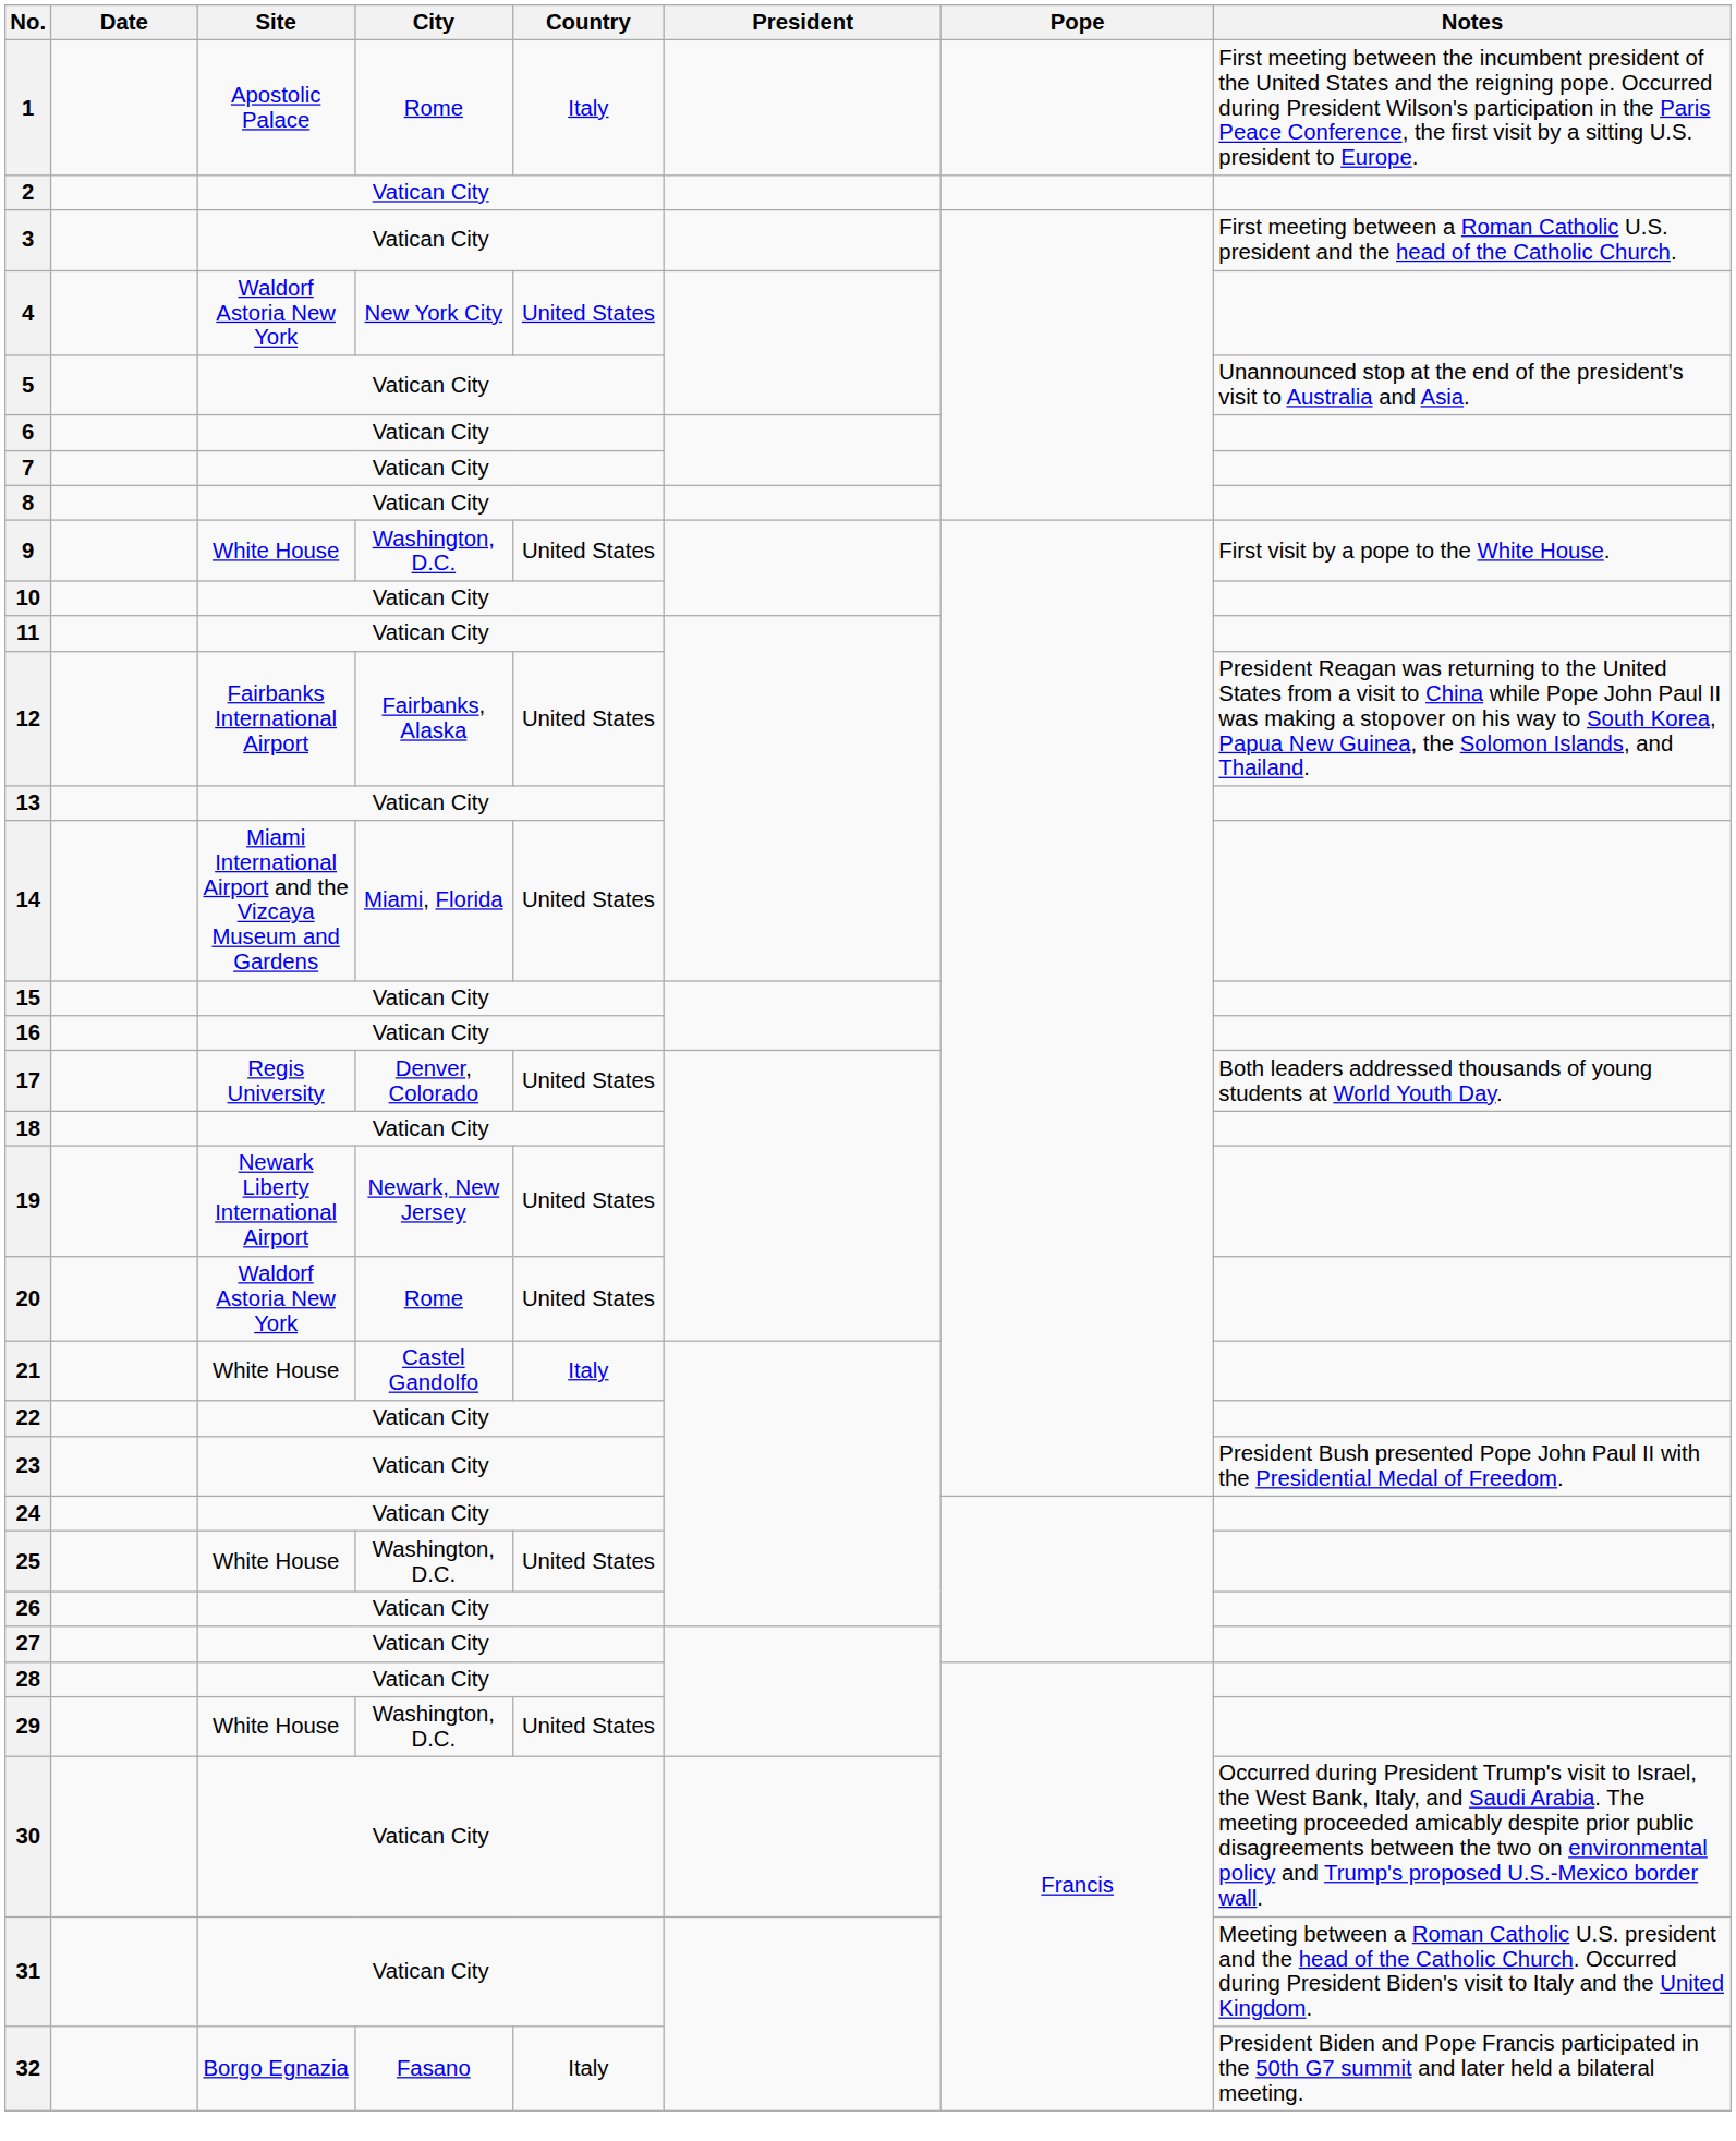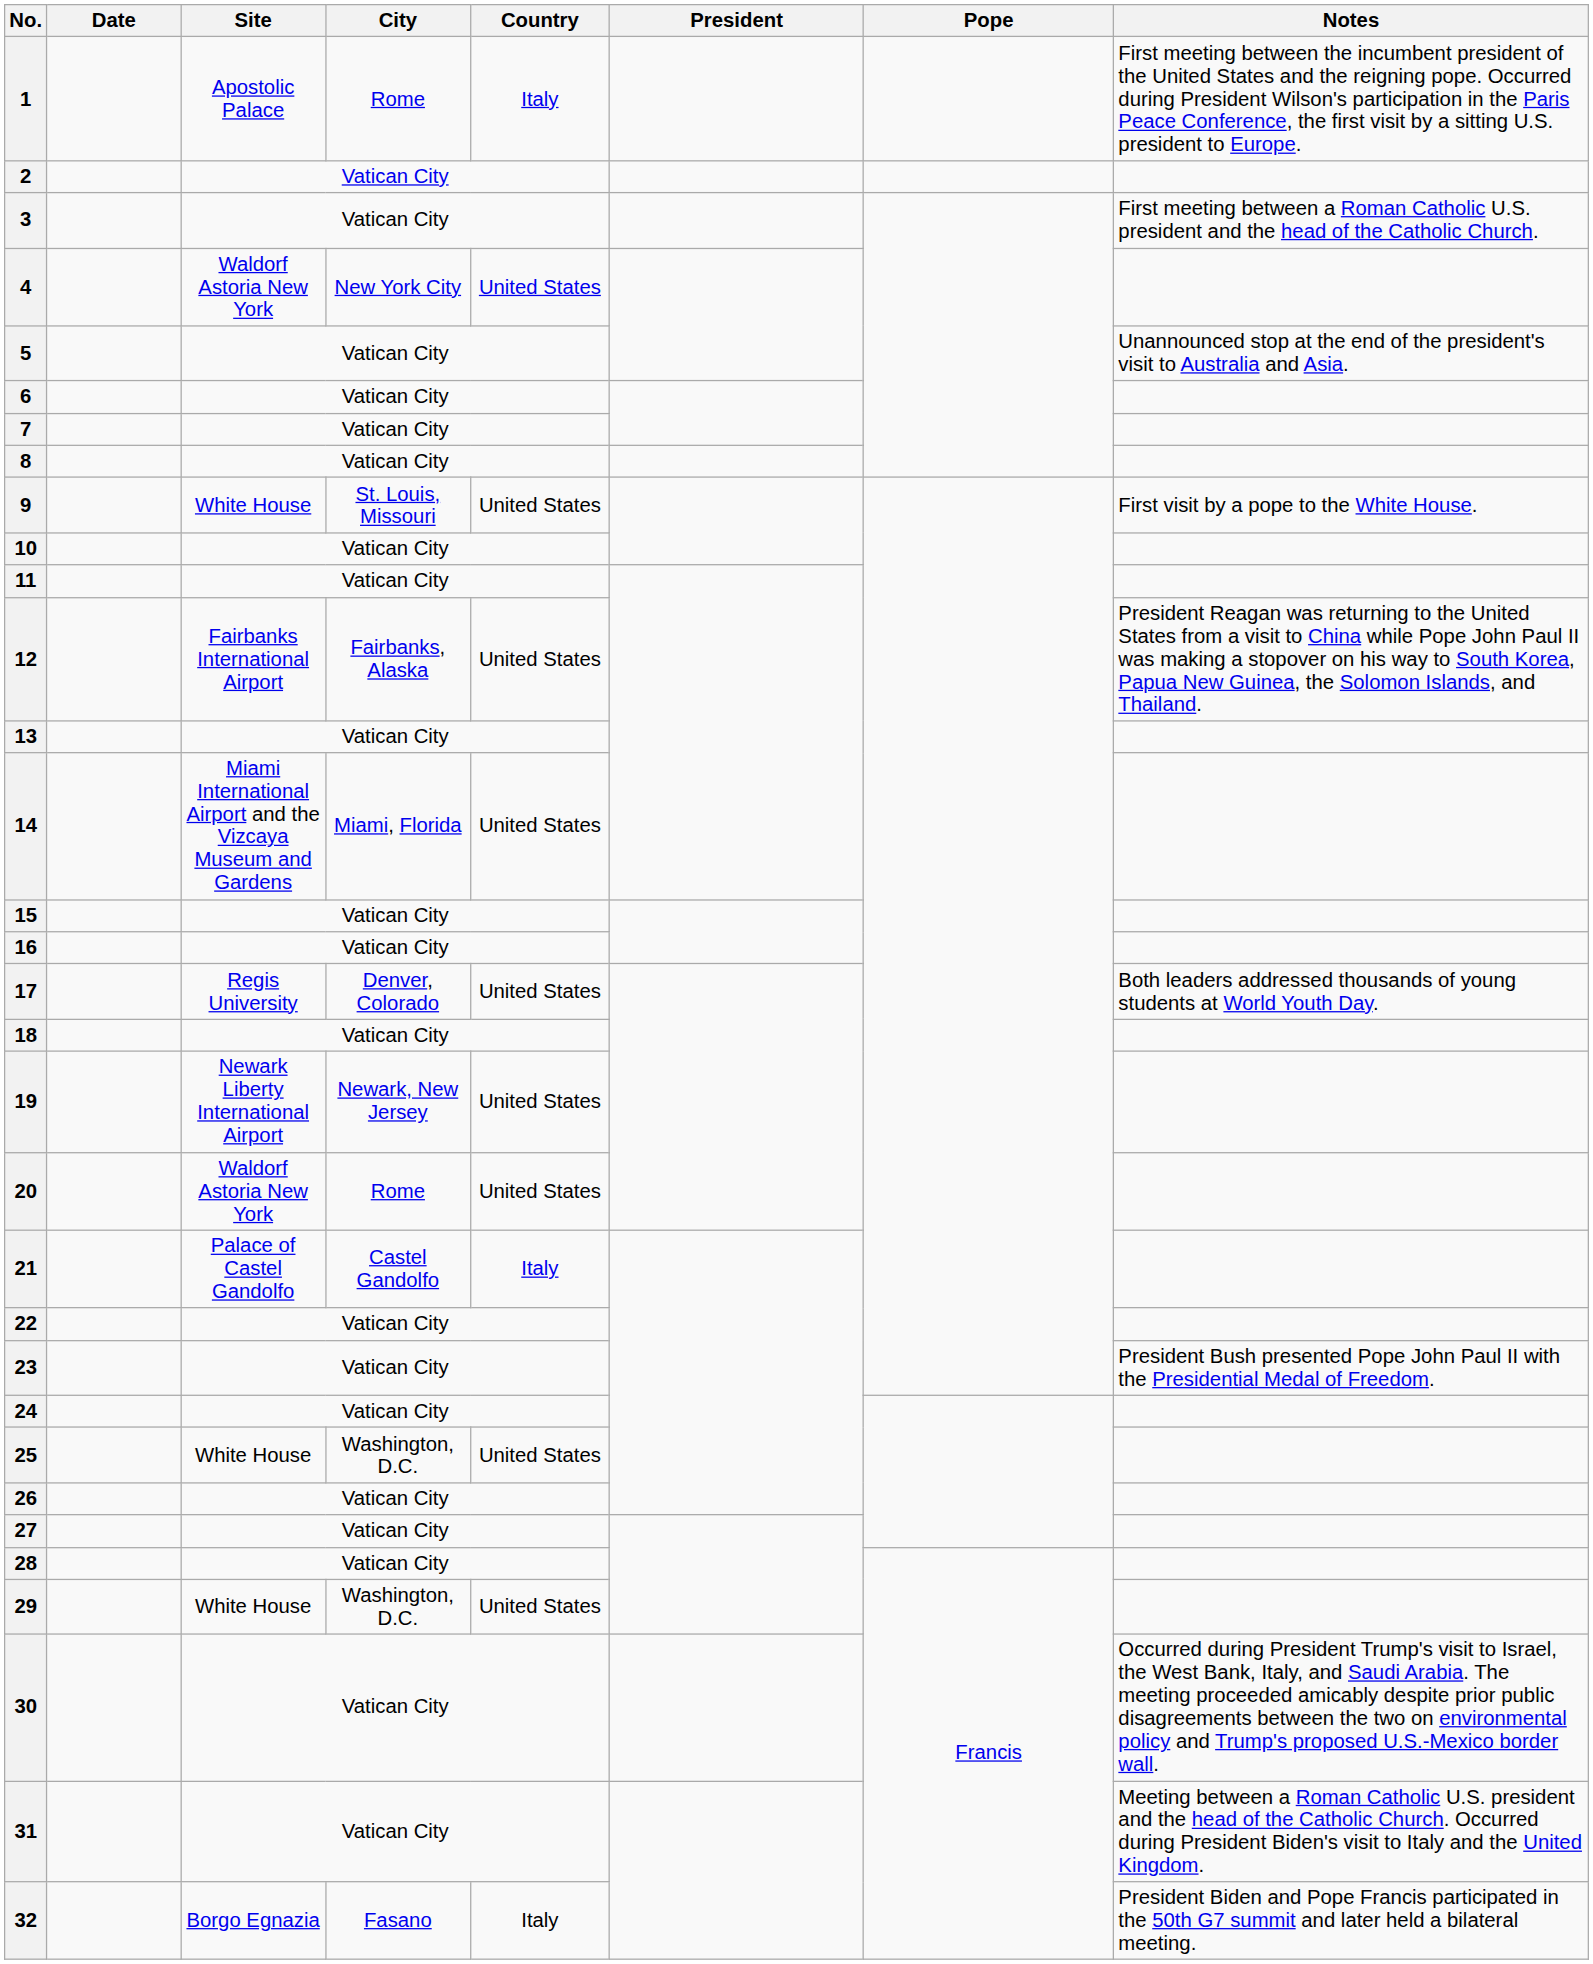 <table class="wikitable sortable">
 <tr>
 <th class=unsortable>No.</th>
 <th width=110>Date</th>
 <th width=110>Site</th>
 <th width=110>City</th>
 <th width=110>Country</th>
 <th width=215>President</th>
 <th width=215>Pope</th>
 <th width=415>Notes</th>
 </tr>
 <tr>
 <th>1</th>
 <td></td>
 <td align="center"><a href='#'>Apostolic Palace</a></td>
 <td align="center"><a href='#'>Rome</a></td>
 <td align="center"><a href='#'>Italy</a></td>
 <td align="center"></td>
 <td align="center"></td>
 <td>First meeting between the incumbent president of the United States and the reigning pope. Occurred during President Wilson's participation in the <a href='#'>Paris Peace Conference</a>, the first visit by a sitting U.S. president to <a href='#'>Europe</a>.</td>
 </tr>
 <tr>
 <th>2</th>
 <td></td>
 <td align="center" colspan="3"><a href='#'>Vatican City</a></td>
 <td align="center"></td>
 <td align="center"></td>
 <td></td>
 </tr>
 <tr>
 <th>3</th>
 <td></td>
 <td align="center" colspan="3">Vatican City</td>
 <td align="center"></td>
 <td rowspan="6" align="center"></td>
 <td>First meeting between a <a href='#'>Roman Catholic</a> U.S. president and the <a href='#'>head of the Catholic Church</a>.</td>
 </tr>
 <tr>
 <th>4</th>
 <td></td>
 <td align="center"><a href='#'>Waldorf Astoria New York</a></td>
 <td align="center"><a href='#'>New York City</a></td>
 <td align="center"><a href='#'>United States</a></td>
 <td rowspan="2" align="center"></td>
 <td></td>
 </tr>
 <tr>
 <th>5</th>
 <td></td>
 <td align="center" colspan="3">Vatican City</td>
 <td>Unannounced stop at the end of the president's visit to <a href='#'>Australia</a> and <a href='#'>Asia</a>.</td>
 </tr>
 <tr>
 <th>6</th>
 <td></td>
 <td align="center" colspan="3">Vatican City</td>
 <td rowspan="2" align="center"></td>
 <td></td>
 </tr>
 <tr>
 <th>7</th>
 <td></td>
 <td align="center" colspan="3">Vatican City</td>
 <td></td>
 </tr>
 <tr>
 <th>8</th>
 <td></td>
 <td align="center" colspan="3">Vatican City</td>
 <td align="center"></td>
 <td></td>
 </tr>
 <tr>
 <th>9</th>
 <td></td>
 <td align="center"><a href='#'>White House</a></td>
-<td align="center"><a href='#'>Washington, D.C.</a></td>
+<td align="center"><a href='#'>St. Louis, Missouri</a></td>
 <td align="center">United States</td>
 <td rowspan="2" align="center"></td>
 <td rowspan="15" align="center"></td>
 <td>First visit by a pope to the <a href='#'>White House</a>.</td>
 </tr>
 <tr>
 <th>10</th>
 <td></td>
 <td align="center" colspan="3">Vatican City</td>
 <td></td>
 </tr>
 <tr>
 <th>11</th>
 <td></td>
 <td align="center" colspan="3">Vatican City</td>
 <td rowspan="4" align="center"></td>
 <td></td>
 </tr>
 <tr>
 <th>12</th>
 <td></td>
 <td align="center"><a href='#'>Fairbanks International Airport</a></td>
 <td align="center"><a href='#'>Fairbanks</a>, <a href='#'>Alaska</a></td>
 <td align="center">United States</td>
 <td>President Reagan was returning to the United States from a visit to <a href='#'>China</a> while Pope John Paul II was making a stopover on his way to <a href='#'>South Korea</a>, <a href='#'>Papua New Guinea</a>, the <a href='#'>Solomon Islands</a>, and <a href='#'>Thailand</a>.</td>
 </tr>
 <tr>
 <th>13</th>
 <td></td>
 <td align="center" colspan="3">Vatican City</td>
 <td></td>
 </tr>
 <tr>
 <th>14</th>
 <td></td>
 <td align="center"><a href='#'>Miami International Airport</a> and the <a href='#'>Vizcaya Museum and Gardens</a></td>
 <td align="center"><a href='#'>Miami</a>, <a href='#'>Florida</a></td>
 <td align="center">United States</td>
 <td></td>
 </tr>
 <tr>
 <th>15</th>
 <td></td>
 <td align="center" colspan="3">Vatican City</td>
 <td rowspan="2" align="center"></td>
 <td></td>
 </tr>
 <tr>
 <th>16</th>
 <td></td>
 <td align="center" colspan="3">Vatican City</td>
 <td></td>
 </tr>
 <tr>
 <th>17</th>
 <td></td>
 <td align="center"><a href='#'>Regis University</a></td>
 <td align="center"><a href='#'>Denver</a>, <a href='#'>Colorado</a></td>
 <td align="center">United States</td>
 <td rowspan="4" align="center"></td>
 <td>Both leaders addressed thousands of young students at <a href='#'>World Youth Day</a>.</td>
 </tr>
 <tr>
 <th>18</th>
 <td></td>
 <td align="center" colspan="3">Vatican City</td>
 <td></td>
 </tr>
 <tr>
 <th>19</th>
 <td></td>
 <td align="center"><a href='#'>Newark Liberty International Airport</a></td>
 <td align="center"><a href='#'>Newark, New Jersey</a></td>
 <td align="center">United States</td>
 <td></td>
 </tr>
 <tr>
 <th>20</th>
 <td></td>
 <td align="center"><a href='#'>Waldorf Astoria New York</a></td>
 <td align="center"><a href='#'>Rome</a></td>
 <td align="center">United States</td>
 <td></td>
 </tr>
 <tr>
 <th>21</th>
 <td></td>
-<td align="center">White House</td>
+<td align="center"><a href='#'>Palace of Castel Gandolfo</a></td>
 <td align="center"><a href='#'>Castel Gandolfo</a></td>
 <td align="center"><a href='#'>Italy</a></td>
 <td rowspan="6" align="center"></td>
 <td></td>
 </tr>
 <tr>
 <th>22</th>
 <td></td>
 <td align="center" colspan="3">Vatican City</td>
 <td></td>
 </tr>
 <tr>
 <th>23</th>
 <td></td>
 <td align="center" colspan="3">Vatican City</td>
 <td>President Bush presented Pope John Paul II with the <a href='#'>Presidential Medal of Freedom</a>.</td>
 </tr>
 <tr>
 <th>24</th>
 <td></td>
 <td align="center" colspan="3">Vatican City</td>
 <td rowspan="4" align="center"></td>
 <td></td>
 </tr>
 <tr>
 <th>25</th>
 <td></td>
 <td align="center">White House</td>
 <td align="center">Washington, D.C.</td>
 <td align="center">United States</td>
 <td></td>
 </tr>
 <tr>
 <th>26</th>
 <td></td>
 <td align="center" colspan="3">Vatican City</td>
 <td></td>
 </tr>
 <tr>
 <th>27</th>
 <td></td>
 <td align="center" colspan="3">Vatican City</td>
 <td rowspan="3" align="center"></td>
 <td></td>
 </tr>
 <tr>
 <th>28</th>
 <td></td>
 <td align="center" colspan="3">Vatican City</td>
 <td rowspan="5" align="center"><a href='#'>Francis</a></td>
 <td></td>
 </tr>
 <tr>
 <th>29</th>
 <td></td>
 <td align="center">White House</td>
 <td align="center">Washington, D.C.</td>
 <td align="center">United States</td>
 <td></td>
 </tr>
 <tr>
 <th>30</th>
 <td></td>
 <td align="center" colspan="3">Vatican City</td>
 <td align="center"></td>
 <td>Occurred during President Trump's visit to Israel, the West Bank, Italy, and <a href='#'>Saudi Arabia</a>. The meeting proceeded amicably despite prior public disagreements between the two on <a href='#'>environmental policy</a> and <a href='#'>Trump's proposed U.S.-Mexico border wall</a>.</td>
 </tr>
 <tr>
 <th>31</th>
 <td></td>
 <td align="center" colspan="3">Vatican City</td>
 <td rowspan="2" align="center"></td>
 <td>Meeting between a <a href='#'>Roman Catholic</a> U.S. president and the <a href='#'>head of the Catholic Church</a>. Occurred during President Biden's visit to Italy and the <a href='#'>United Kingdom</a>.</td>
 </tr>
 <tr>
 <th>32</th>
 <td></td>
 <td align="center"><a href='#'>Borgo Egnazia</a></td>
 <td align="center"><a href='#'>Fasano</a></td>
 <td align="center">Italy</td>
 <td>President Biden and Pope Francis participated in the <a href='#'>50th G7 summit</a> and later held a bilateral meeting.</td>
 </tr>
 </table>
